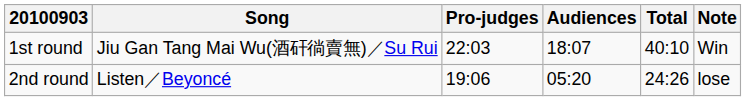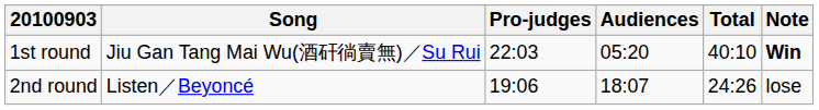 <table class="wikitable collapsible collapsed">
 <tr bgcolor="#efefef">
 <th>20100903</th>
 <th>Song</th>
 <th>Pro-judges</th>
 <th>Audiences</th>
 <th>Total</th>
 <th>Note</th>
 </tr>
 <tr>
 <td>1st round</td>
 <td>Jiu Gan Tang Mai Wu(酒矸徜賣無)／<a href='#'>Su Rui</a></td>
 <td>22:03</td>
-<td>18:07</td>
+<td>05:20</td>
 <td>40:10</td>
-<td>Win</td>
+<td><strong>Win</strong></td>
 </tr>
 <tr>
 <td>2nd round</td>
 <td>Listen／<a href='#'>Beyoncé</a></td>
 <td>19:06</td>
-<td>05:20</td>
+<td>18:07</td>
 <td>24:26</td>
 <td>lose</td>
 </tr>
 </table>
